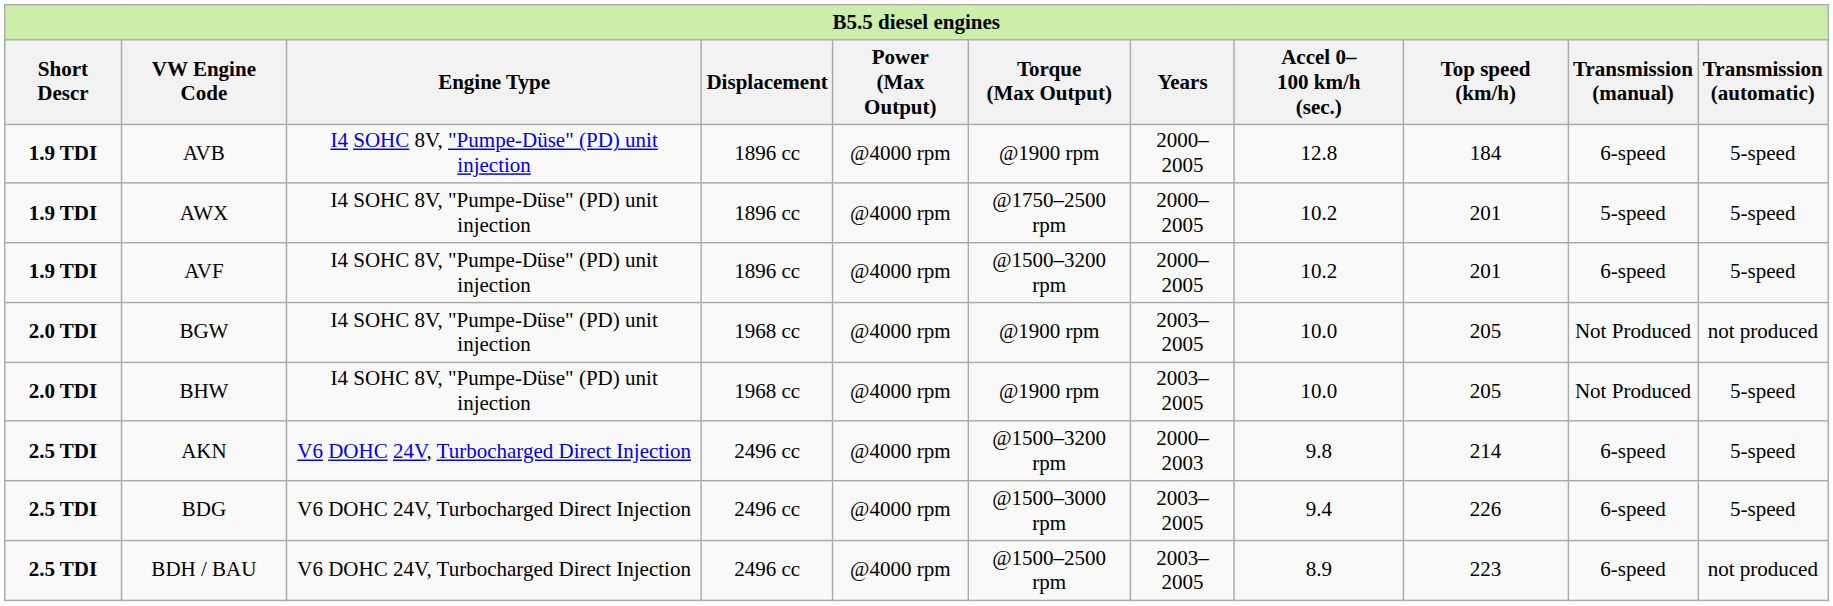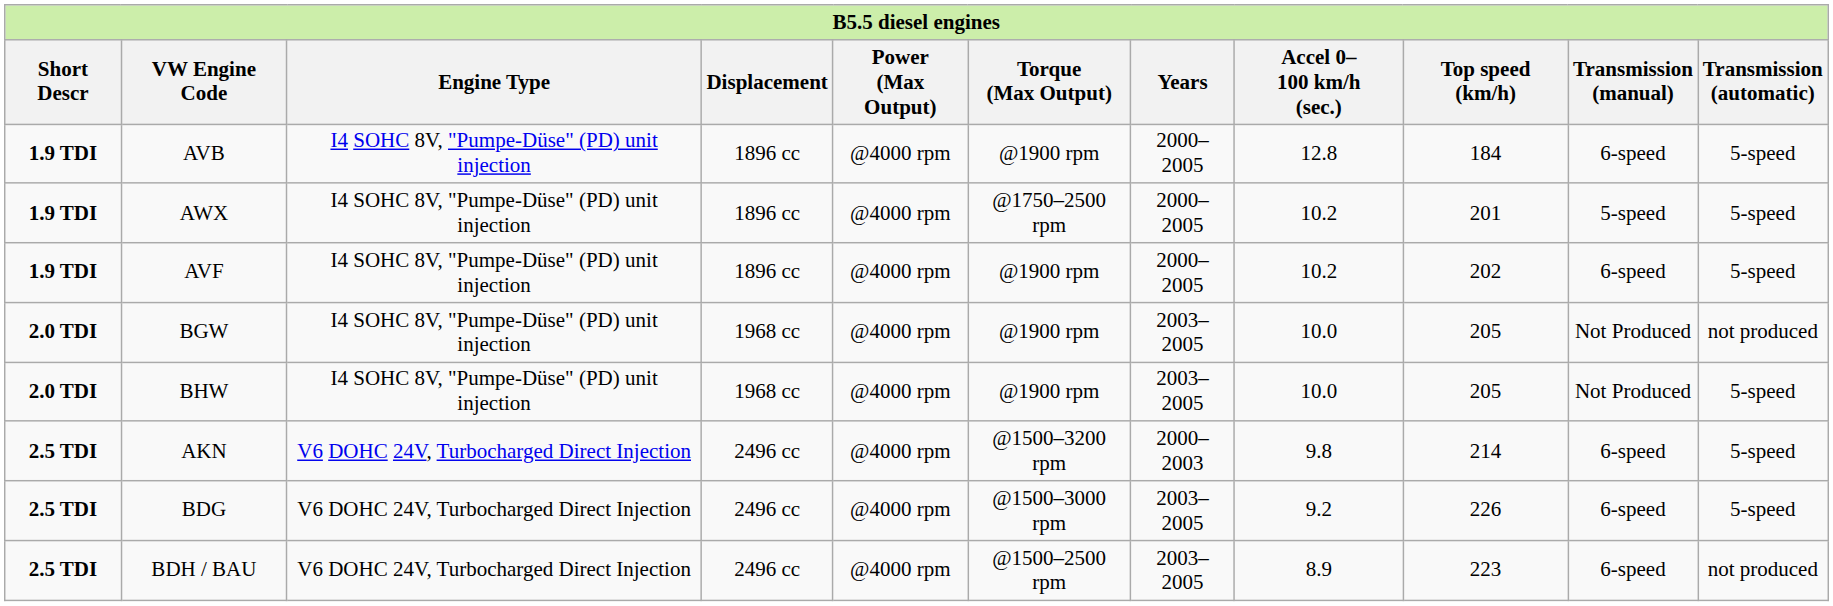 <table class="wikitable collapsible collapsed" cellpadding="0" style="text-align:center; font-size:90%;">
 <tr>
 <th colspan="11" style="width:400px; background:#cea;">B5.5 diesel engines</th>
 </tr>
 <tr style="background:#dcdcdc; text-align:center; vertical-align:middle;">
 <th>Short Descr</th>
 <th>VW Engine Code</th>
 <th>Engine Type</th>
 <th>Displacement</th>
 <th>Power <br>(Max Output)</th>
 <th>Torque <br>(Max Output)</th>
 <th>Years</th>
 <th>Accel 0–100 km/h<br>(sec.)</th>
 <th>Top speed (km/h)</th>
 <th>Transmission<br>(manual)</th>
 <th>Transmission<br>(automatic)</th>
 </tr>
 <tr>
 <td><strong>1.9 TDI</strong></td>
 <td>AVB</td>
 <td><a href='#'>I4</a> <a href='#'>SOHC</a> 8V, <a href='#'>"Pumpe-Düse" (PD) unit injection</a></td>
 <td>1896 cc</td>
 <td> @4000 rpm</td>
 <td> @1900 rpm</td>
 <td>2000–2005</td>
 <td>12.8</td>
 <td>184</td>
 <td>6-speed</td>
 <td>5-speed</td>
 </tr>
 <tr>
 <td><strong>1.9 TDI</strong></td>
 <td>AWX</td>
 <td>I4 SOHC 8V, "Pumpe-Düse" (PD) unit injection</td>
 <td>1896 cc</td>
 <td> @4000 rpm</td>
 <td> @1750–2500 rpm</td>
 <td>2000–2005</td>
 <td>10.2</td>
 <td>201</td>
 <td>5-speed</td>
 <td>5-speed</td>
 </tr>
 <tr>
 <td><strong>1.9 TDI</strong></td>
 <td>AVF</td>
 <td>I4 SOHC 8V, "Pumpe-Düse" (PD) unit injection</td>
 <td>1896 cc</td>
 <td> @4000 rpm</td>
-<td> @1500–3200 rpm</td>
+<td> @1900 rpm</td>
 <td>2000–2005</td>
 <td>10.2</td>
-<td>201</td>
+<td>202</td>
 <td>6-speed</td>
 <td>5-speed</td>
 </tr>
 <tr>
 <td><strong>2.0 TDI</strong></td>
 <td>BGW</td>
 <td>I4 SOHC 8V, "Pumpe-Düse" (PD) unit injection</td>
 <td>1968 cc</td>
 <td> @4000 rpm</td>
 <td> @1900 rpm</td>
 <td>2003–2005</td>
 <td>10.0</td>
 <td>205</td>
 <td>Not Produced</td>
 <td>not produced</td>
 </tr>
 <tr>
 <td><strong>2.0 TDI</strong></td>
 <td>BHW</td>
 <td>I4 SOHC 8V, "Pumpe-Düse" (PD) unit injection</td>
 <td>1968 cc</td>
 <td> @4000 rpm</td>
 <td> @1900 rpm</td>
 <td>2003–2005</td>
 <td>10.0</td>
 <td>205</td>
 <td>Not Produced</td>
 <td>5-speed</td>
 </tr>
 <tr>
 <td><strong>2.5 TDI</strong></td>
 <td>AKN</td>
 <td><a href='#'>V6</a> <a href='#'>DOHC</a> <a href='#'>24V</a>, <a href='#'>Turbocharged Direct Injection</a></td>
 <td>2496 cc</td>
 <td> @4000 rpm</td>
 <td> @1500–3200 rpm</td>
 <td>2000–2003</td>
 <td>9.8</td>
 <td>214</td>
 <td>6-speed</td>
 <td>5-speed</td>
 </tr>
 <tr>
 <td><strong>2.5 TDI</strong></td>
 <td>BDG</td>
 <td>V6 DOHC 24V, Turbocharged Direct Injection</td>
 <td>2496 cc</td>
 <td> @4000 rpm</td>
 <td> @1500–3000 rpm</td>
 <td>2003–2005</td>
-<td>9.4</td>
+<td>9.2</td>
 <td>226</td>
 <td>6-speed</td>
 <td>5-speed</td>
 </tr>
 <tr>
 <td><strong>2.5 TDI</strong></td>
 <td>BDH / BAU</td>
 <td>V6 DOHC 24V, Turbocharged Direct Injection</td>
 <td>2496 cc</td>
 <td> @4000 rpm</td>
 <td> @1500–2500 rpm</td>
 <td>2003–2005</td>
 <td>8.9</td>
 <td>223</td>
 <td>6-speed</td>
 <td>not produced</td>
 </tr>
 </table>
